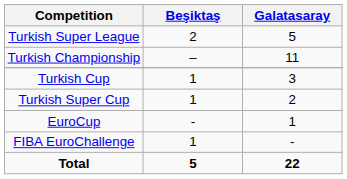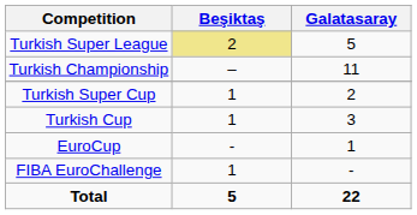 <table class="wikitable" style="text-align:center;font-size:90%">
 <tr>
 <th>Competition</th>
 <th width="100"><a href='#'>Beşiktaş</a></th>
 <th width="100"><a href='#'>Galatasaray</a></th>
 </tr>
 <tr>
 <td><a href='#'>Turkish Super League</a></td>
-<td>2</td>
+<td style="background: khaki;">2</td>
 <td>5</td>
 </tr>
 <tr>
 <td><a href='#'>Turkish Championship</a></td>
 <td>–</td>
 <td>11</td>
 </tr>
 <tr>
 </tr>
 <tr>
+<td><a href='#'>Turkish Super Cup</a></td>
+<td>1</td>
+<td>2</td>
+</tr>
+<tr>
 <td><a href='#'>Turkish Cup</a></td>
 <td>1</td>
 <td>3</td>
-</tr>
-<tr>
-<td><a href='#'>Turkish Super Cup</a></td>
-<td>1</td>
-<td>2</td>
 </tr>
 <tr>
 <td><a href='#'>EuroCup</a></td>
 <td>-</td>
 <td>1</td>
 </tr>
 <tr>
 <td><a href='#'>FIBA EuroChallenge</a></td>
 <td>1</td>
 <td>-</td>
 </tr>
 <tr>
 <td><strong>Total</strong></td>
 <td><strong>5</strong></td>
 <td><strong>22</strong></td>
 </tr>
 </table>
